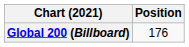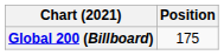 <table class="wikitable plainrowheaders" style="text-align:center">
 <tr>
 <th scope="col">Chart (2021)</th>
 <th scope="col">Position</th>
 </tr>
 <tr>
 <th scope="row"><a href='#'>Global 200</a> (<em>Billboard</em>)</th>
-<td>176</td>
+<td>175</td>
 </tr>
 </table>
